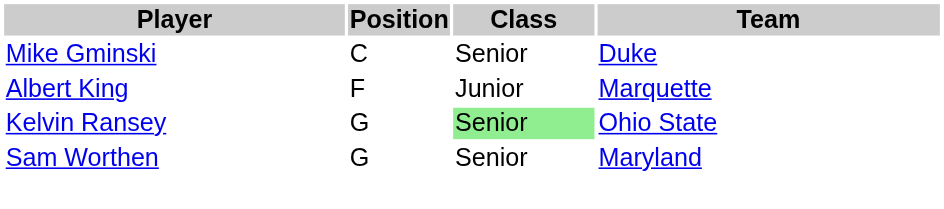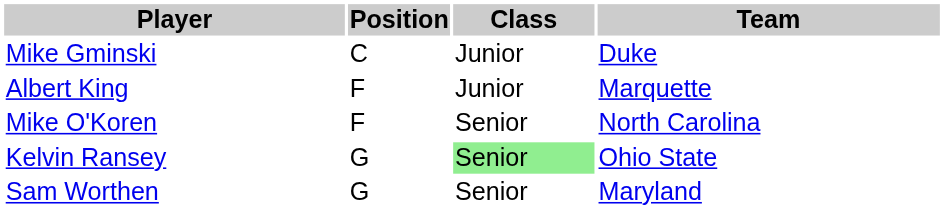 <table style="width:600px" "border:'1' 'solid' 'gray'">
 <tr>
 <th bgcolor="#CCCCCC" style="width:40%">Player</th>
 <th bgcolor="#CCCCCC" style="width:4%">Position</th>
 <th bgcolor="#CCCCCC" style="width:16%">Class</th>
 <th bgcolor="#CCCCCC" style="width:40%">Team</th>
 </tr>
 <tr>
 <td><a href='#'>Mike Gminski</a></td>
 <td>C</td>
-<td>Senior</td>
+<td>Junior</td>
 <td><a href='#'>Duke</a></td>
 </tr>
 <tr>
 <td><a href='#'>Albert King</a></td>
 <td>F</td>
 <td>Junior</td>
 <td><a href='#'>Marquette</a></td>
+</tr>
+<tr>
+<td><a href='#'>Mike O'Koren</a></td>
+<td>F</td>
+<td>Senior</td>
+<td><a href='#'>North Carolina</a></td>
 </tr>
 <tr>
 <td><a href='#'>Kelvin Ransey</a></td>
 <td>G</td>
 <td style="background: lightgreen;">Senior</td>
 <td><a href='#'>Ohio State</a></td>
 </tr>
 <tr>
 <td><a href='#'>Sam Worthen</a></td>
 <td>G</td>
 <td>Senior</td>
 <td><a href='#'>Maryland</a></td>
 </tr>
 </table>
